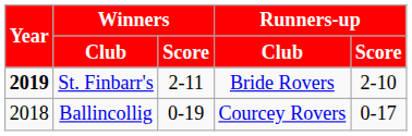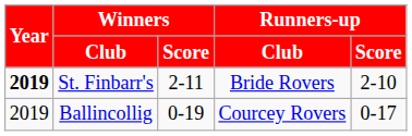 <table class="wikitable sortable" style="text-align:center">
 <tr>
 <th rowspan="2" style="background:red;color:white" scope="col">Year</th>
 <th colspan="2" style="background:red;color:white" scope="col">Winners</th>
 <th colspan="2" style="background:red;color:white" class="unsortable" scope="col">Runners-up</th>
 </tr>
 <tr>
 <th style="background:red;color:white" scope="col">Club</th>
 <th style="background:red;color:white" scope="col">Score</th>
 <th style="background:red;color:white" class="unsortable" scope="col">Club</th>
 <th style="background:red;color:white" class="unsortable" scope="col">Score</th>
 </tr>
 <tr>
 <td><strong>2019</strong></td>
 <td><a href='#'>St. Finbarr's</a></td>
 <td>2-11</td>
 <td><a href='#'>Bride Rovers</a></td>
 <td>2-10</td>
 </tr>
 <tr>
-<td>2018</td>
+<td>2019</td>
 <td><a href='#'>Ballincollig</a></td>
 <td>0-19</td>
 <td><a href='#'>Courcey Rovers</a></td>
 <td>0-17</td>
 </tr>
 </table>
